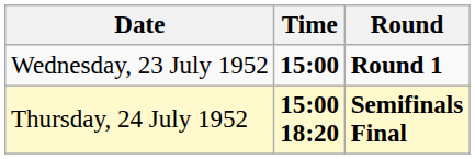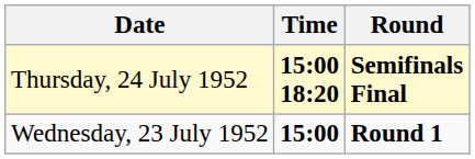 <table class="wikitable">
 <tr>
 <th>Date</th>
 <th>Time</th>
 <th>Round</th>
 </tr>
+<tr style=background:lemonchiffon>
+<td>Thursday, 24 July 1952</td>
+<td><strong>15:00</strong><br><strong>18:20</strong></td>
+<td><strong>Semifinals</strong><br><strong>Final</strong></td>
+</tr>
 <tr>
 <td>Wednesday, 23 July 1952</td>
 <td><strong>15:00</strong></td>
 <td><strong>Round 1</strong></td>
 </tr>
-<tr style=background:lemonchiffon>
-<td>Thursday, 24 July 1952</td>
-<td><strong>15:00</strong><br><strong>18:20</strong></td>
-<td><strong>Semifinals</strong><br><strong>Final</strong></td>
-</tr>
 </table>
